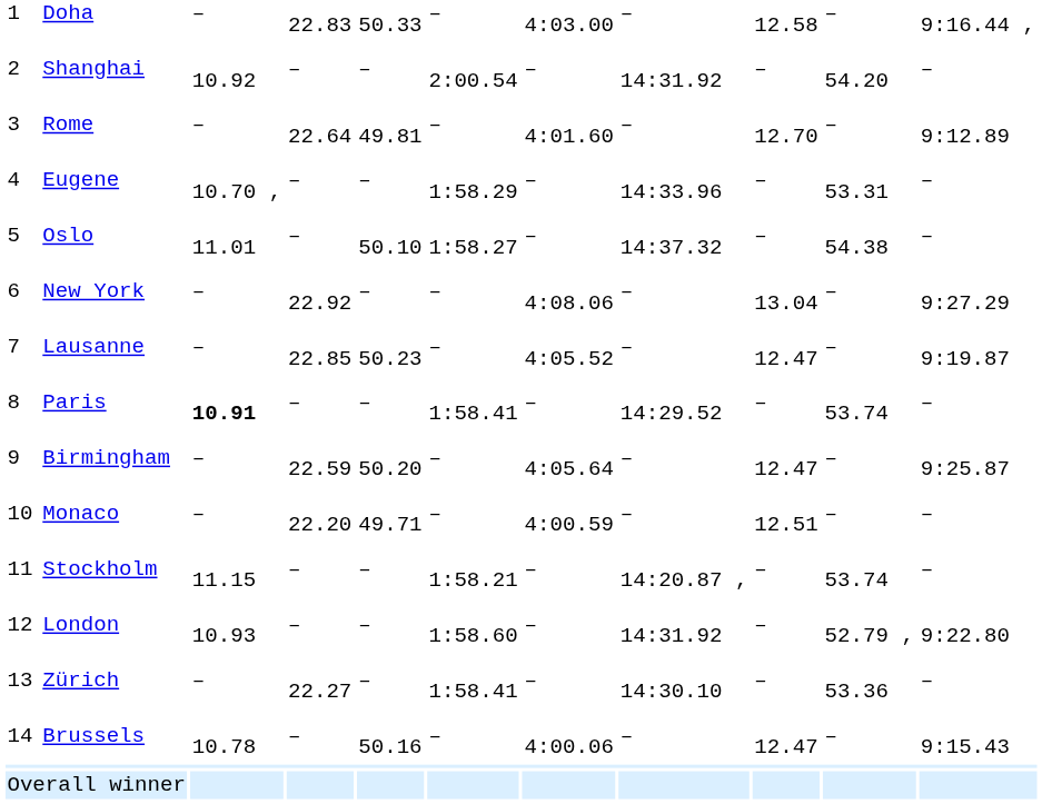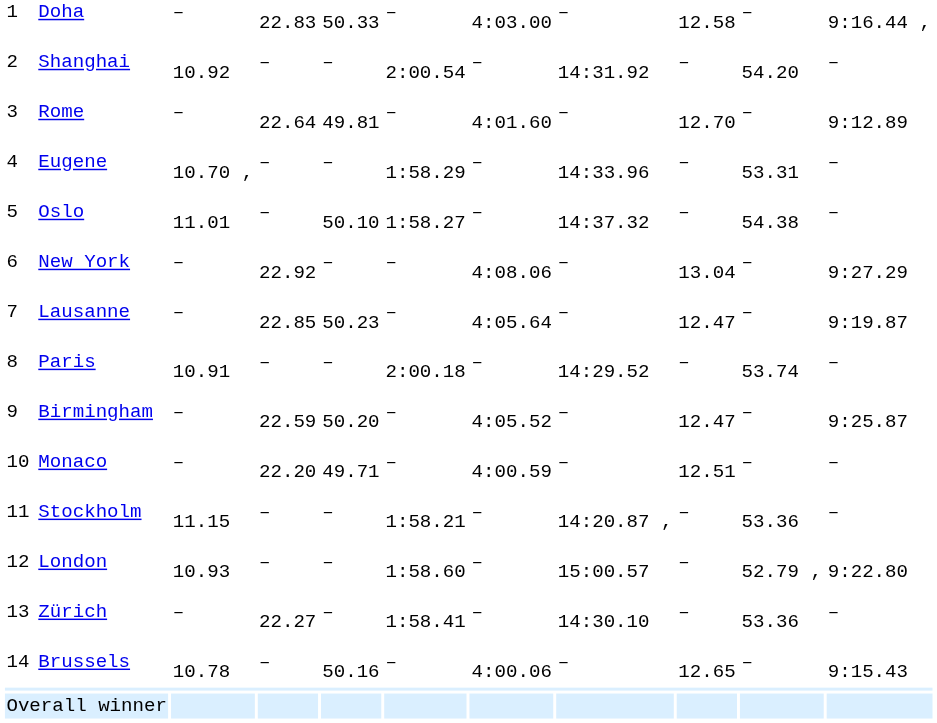 <table>
 <tr>
 <td>1</td>
 <td align=left><a href='#'>Doha</a></td>
 <td>–</td>
 <td> <br> 22.83</td>
 <td> <br> 50.33 </td>
 <td>–</td>
 <td> <br> 4:03.00 </td>
 <td>–</td>
 <td> <br> 12.58 </td>
 <td>–</td>
 <td>  <br> 9:16.44 , </td>
 </tr>
 <tr>
 <td>2</td>
 <td align=left><a href='#'>Shanghai</a></td>
 <td> <br> 10.92</td>
 <td>–</td>
 <td>–</td>
 <td> <br> 2:00.54</td>
 <td>–</td>
 <td> <br> 14:31.92 </td>
 <td>–</td>
 <td> <br> 54.20 </td>
 <td>–</td>
 </tr>
 <tr>
 <td>3</td>
 <td align=left><a href='#'>Rome</a></td>
 <td>–</td>
 <td> <br> 22.64 </td>
 <td> <br> 49.81 </td>
 <td>–</td>
 <td> <br> 4:01.60 </td>
 <td>–</td>
 <td> <br> 12.70 </td>
 <td>–</td>
 <td> <br> 9:12.89 </td>
 </tr>
 <tr>
 <td>4</td>
 <td align=left><a href='#'>Eugene</a></td>
 <td> <br> 10.70 , </td>
 <td>–</td>
 <td>–</td>
 <td> <br> 1:58.29 </td>
 <td>–</td>
 <td> <br> 14:33.96 </td>
 <td>–</td>
 <td> <br> 53.31 </td>
 <td>–</td>
 </tr>
 <tr>
 <td>5</td>
 <td align=left><a href='#'>Oslo</a></td>
 <td> <br> 11.01</td>
 <td>–</td>
 <td> <br> 50.10 </td>
 <td> <br> 1:58.27 </td>
 <td>–</td>
 <td> <br> 14:37.32</td>
 <td>–</td>
 <td> <br> 54.38</td>
 <td>–</td>
 </tr>
 <tr>
 <td>6</td>
 <td align=left><a href='#'>New York</a></td>
 <td>–</td>
 <td> <br> 22.92</td>
 <td>–</td>
 <td>–</td>
 <td> <br> 4:08.06</td>
 <td>–</td>
 <td> <br> 13.04</td>
 <td>–</td>
 <td> <br> 9:27.29</td>
 </tr>
 <tr>
 <td>7</td>
 <td align=left><a href='#'>Lausanne</a></td>
 <td>–</td>
 <td> <br> 22.85</td>
 <td> <br> 50.23</td>
 <td>–</td>
-<td> <br> 4:05.52</td>
+<td> <br> 4:05.64</td>
 <td>–</td>
 <td> <br> 12.47</td>
 <td>–</td>
 <td> <br> 9:19.87 </td>
 </tr>
 <tr>
 <td>8</td>
 <td align=left><a href='#'>Paris</a></td>
-<td><strong> <br> 10.91 </strong></td>
+<td> <br> 10.91 </td>
 <td>–</td>
 <td>–</td>
-<td> <br> 1:58.41</td>
+<td> <br> 2:00.18</td>
 <td>–</td>
 <td> <br> 14:29.52 </td>
 <td>–</td>
 <td> <br> 53.74 </td>
 <td>–</td>
 </tr>
 <tr>
 <td>9</td>
 <td align=left><a href='#'>Birmingham</a></td>
 <td>–</td>
 <td> <br> 22.59</td>
 <td> <br> 50.20</td>
 <td>–</td>
-<td> <br> 4:05.64</td>
+<td> <br> 4:05.52</td>
 <td>–</td>
 <td> <br> 12.47</td>
 <td>–</td>
 <td> <br> 9:25.87 </td>
 </tr>
 <tr>
 <td>10</td>
 <td align=left><a href='#'>Monaco</a></td>
 <td>–</td>
 <td> <br> 22.20 </td>
 <td> <br> 49.71 </td>
 <td>–</td>
 <td> <br> 4:00.59</td>
 <td>–</td>
 <td> <br> 12.51</td>
 <td>–</td>
 <td>–</td>
 </tr>
 <tr>
 <td>11</td>
 <td align=left><a href='#'>Stockholm</a></td>
 <td> <br> 11.15</td>
 <td>–</td>
 <td>–</td>
 <td> <br> 1:58.21 </td>
 <td>–</td>
 <td> <br> 14:20.87 , </td>
 <td>–</td>
-<td> <br> 53.74 </td>
+<td> <br> 53.36</td>
 <td>–</td>
 </tr>
 <tr>
 <td>12</td>
 <td align=left><a href='#'>London</a></td>
 <td><br> 10.93</td>
 <td>–</td>
 <td>–</td>
 <td> <br> 1:58.60 </td>
 <td>–</td>
-<td> <br> 14:31.92 </td>
+<td><br> 15:00.57 </td>
 <td>–</td>
 <td> <br> 52.79 , </td>
 <td> <br>9:22.80</td>
 </tr>
 <tr>
 <td>13</td>
 <td align=left><a href='#'>Zürich</a></td>
 <td>–</td>
 <td> <br> 22.27</td>
 <td>–</td>
 <td> <br> 1:58.41</td>
 <td>–</td>
 <td> <br> 14:30.10 </td>
 <td>–</td>
 <td> <br> 53.36</td>
 <td>–</td>
 </tr>
 <tr>
 <td>14</td>
 <td align=left><a href='#'>Brussels</a></td>
 <td><br>10.78</td>
 <td>–</td>
 <td><br>50.16</td>
 <td>–</td>
 <td><br>4:00.06 </td>
 <td>–</td>
-<td> <br> 12.47</td>
+<td><br>12.65</td>
 <td>–</td>
 <td><br>9:15.43 </td>
 </tr>
 <tr>
 <td colspan="11" style="background:#daefff;"></td>
 </tr>
 <tr style="background:#daefff;">
 <td colspan="2">Overall winner</td>
 <td></td>
 <td></td>
 <td></td>
 <td></td>
 <td></td>
 <td></td>
 <td></td>
 <td></td>
 <td></td>
 </tr>
 </table>
